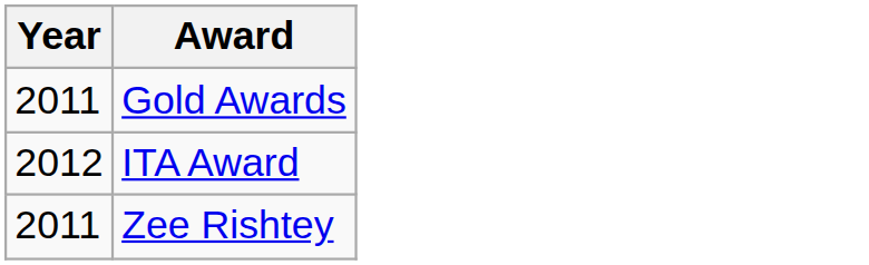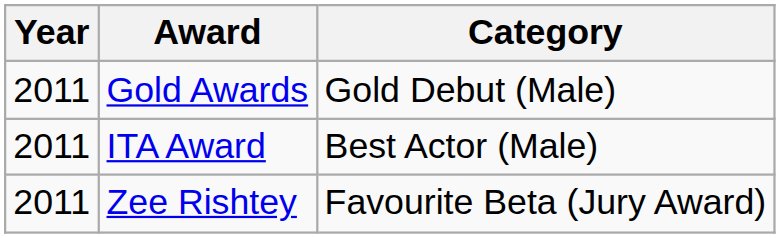 <table class="wikitable">
 <tr>
 <th>Year</th>
 <th>Award</th>
+<th>Category</th>
 </tr>
 <tr>
 <td>2011</td>
 <td><a href='#'>Gold Awards</a></td>
+<td>Gold Debut (Male)</td>
 </tr>
 <tr>
-<td>2012</td>
+<td>2011</td>
 <td><a href='#'>ITA Award</a></td>
+<td>Best Actor (Male)</td>
 </tr>
 <tr>
 <td>2011</td>
 <td><a href='#'>Zee Rishtey</a></td>
+<td>Favourite Beta (Jury Award)</td>
 </tr>
 </table>
